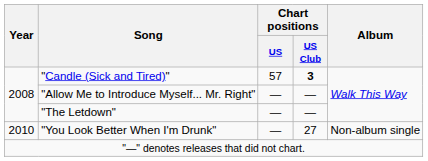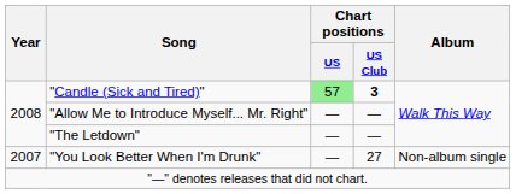 <table class="wikitable">
 <tr>
 <th align="center" width="40" rowspan="2">Year</th>
 <th align="left" rowspan="2">Song</th>
 <th align="center" colspan="2">Chart positions</th>
 <th align="left" rowspan="2">Album</th>
 </tr>
 <tr>
 <th align="center" width="41"><small><a href='#'>US</a></small><br></th>
 <th align="center" width="41"><small><a href='#'>US Club</a></small><br></th>
 </tr>
 <tr>
 <td align="center" rowspan="3">2008</td>
 <td align="left">"<a href='#'>Candle (Sick and Tired)</a>"</td>
-<td align="center">57</td>
+<td align="center" style="background: lightgreen;">57</td>
 <td align="center"><strong>3</strong></td>
 <td rowspan="3"><em><a href='#'>Walk This Way</a></em></td>
 </tr>
 <tr>
 <td align="left">"Allow Me to Introduce Myself... Mr. Right"</td>
 <td align="center">—</td>
 <td align="center">—</td>
 </tr>
 <tr>
 <td align="left">"The Letdown"</td>
 <td align="center">—</td>
 <td align="center">—</td>
 </tr>
 <tr>
-<td align="center">2010</td>
+<td align="center">2007</td>
 <td align="left">"You Look Better When I'm Drunk"</td>
 <td align="center">—</td>
 <td align="center">27</td>
 <td align="left">Non-album single</td>
 </tr>
 <tr>
 <td align="center" colspan="14" style="font-size:90%">"—" denotes releases that did not chart.</td>
 </tr>
 </table>
